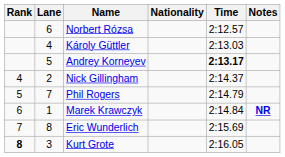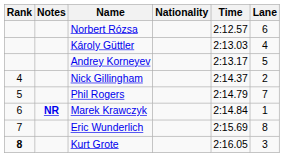 <table class="wikitable sortable" style="text-align:center">
 <tr>
 <th>Rank</th>
-<th>Lane</th>
+<th>Notes</th>
 <th>Name</th>
 <th>Nationality</th>
 <th>Time</th>
-<th>Notes</th>
+<th>Lane</th>
 </tr>
 <tr>
 <td></td>
-<td>6</td>
+<td></td>
 <td align=left><a href='#'>Norbert Rózsa</a></td>
 <td align=left></td>
 <td>2:12.57</td>
-<td></td>
+<td>6</td>
 </tr>
 <tr>
 <td></td>
-<td>4</td>
+<td></td>
 <td align=left><a href='#'>Károly Güttler</a></td>
 <td align=left></td>
 <td>2:13.03</td>
-<td></td>
+<td>4</td>
 </tr>
 <tr>
 <td></td>
-<td>5</td>
+<td></td>
 <td align=left><a href='#'>Andrey Korneyev</a></td>
 <td align=left></td>
-<td><strong>2:13.17</strong></td>
-<td></td>
+<td>2:13.17</td>
+<td>5</td>
 </tr>
 <tr>
 <td>4</td>
-<td>2</td>
+<td></td>
 <td align=left><a href='#'>Nick Gillingham</a></td>
 <td align=left></td>
 <td>2:14.37</td>
-<td></td>
+<td>2</td>
 </tr>
 <tr>
 <td>5</td>
-<td>7</td>
+<td></td>
 <td align=left><a href='#'>Phil Rogers</a></td>
 <td align=left></td>
 <td>2:14.79</td>
-<td></td>
+<td>7</td>
 </tr>
 <tr>
 <td>6</td>
-<td>1</td>
+<td><strong><a href='#'>NR</a></strong></td>
 <td align=left><a href='#'>Marek Krawczyk</a></td>
 <td align=left></td>
 <td>2:14.84</td>
-<td><strong><a href='#'>NR</a></strong></td>
+<td>1</td>
 </tr>
 <tr>
 <td>7</td>
-<td>8</td>
+<td></td>
 <td align=left><a href='#'>Eric Wunderlich</a></td>
 <td align=left></td>
 <td>2:15.69</td>
-<td></td>
+<td>8</td>
 </tr>
 <tr>
 <td><strong>8</strong></td>
-<td>3</td>
+<td></td>
 <td align=left><a href='#'>Kurt Grote</a></td>
 <td align=left></td>
 <td>2:16.05</td>
-<td></td>
+<td>3</td>
 </tr>
 </table>
